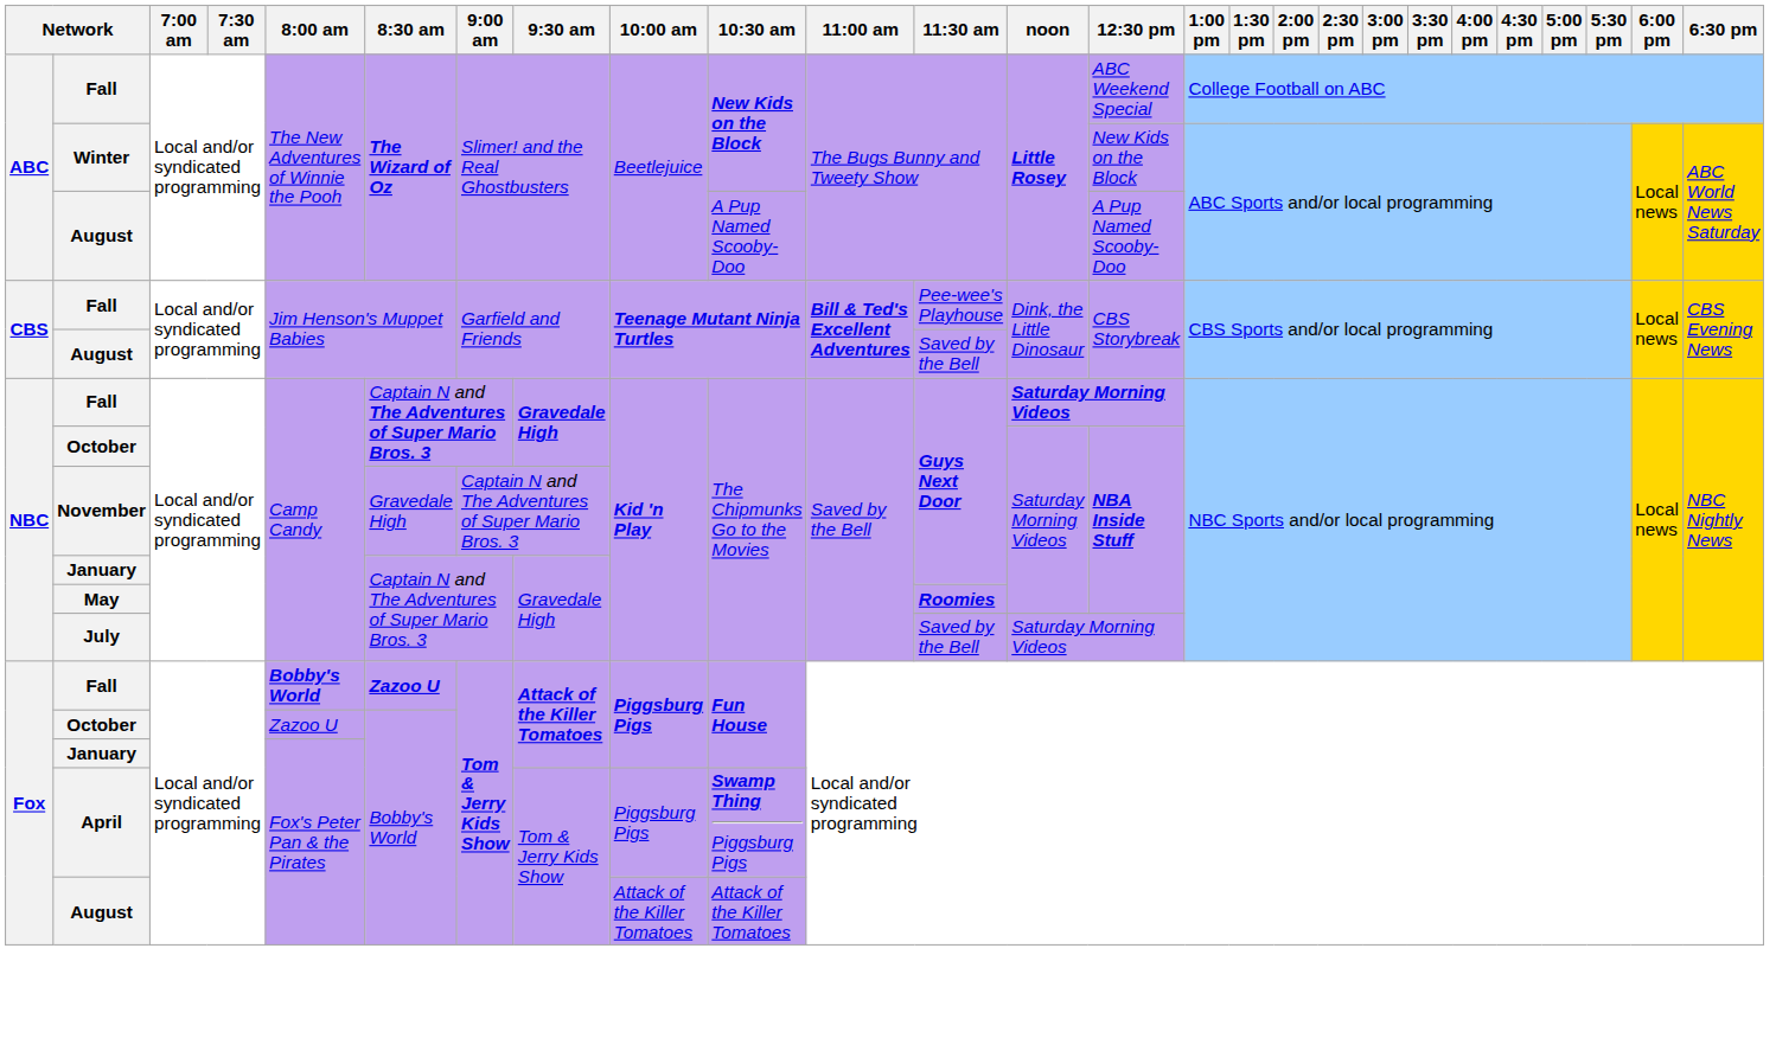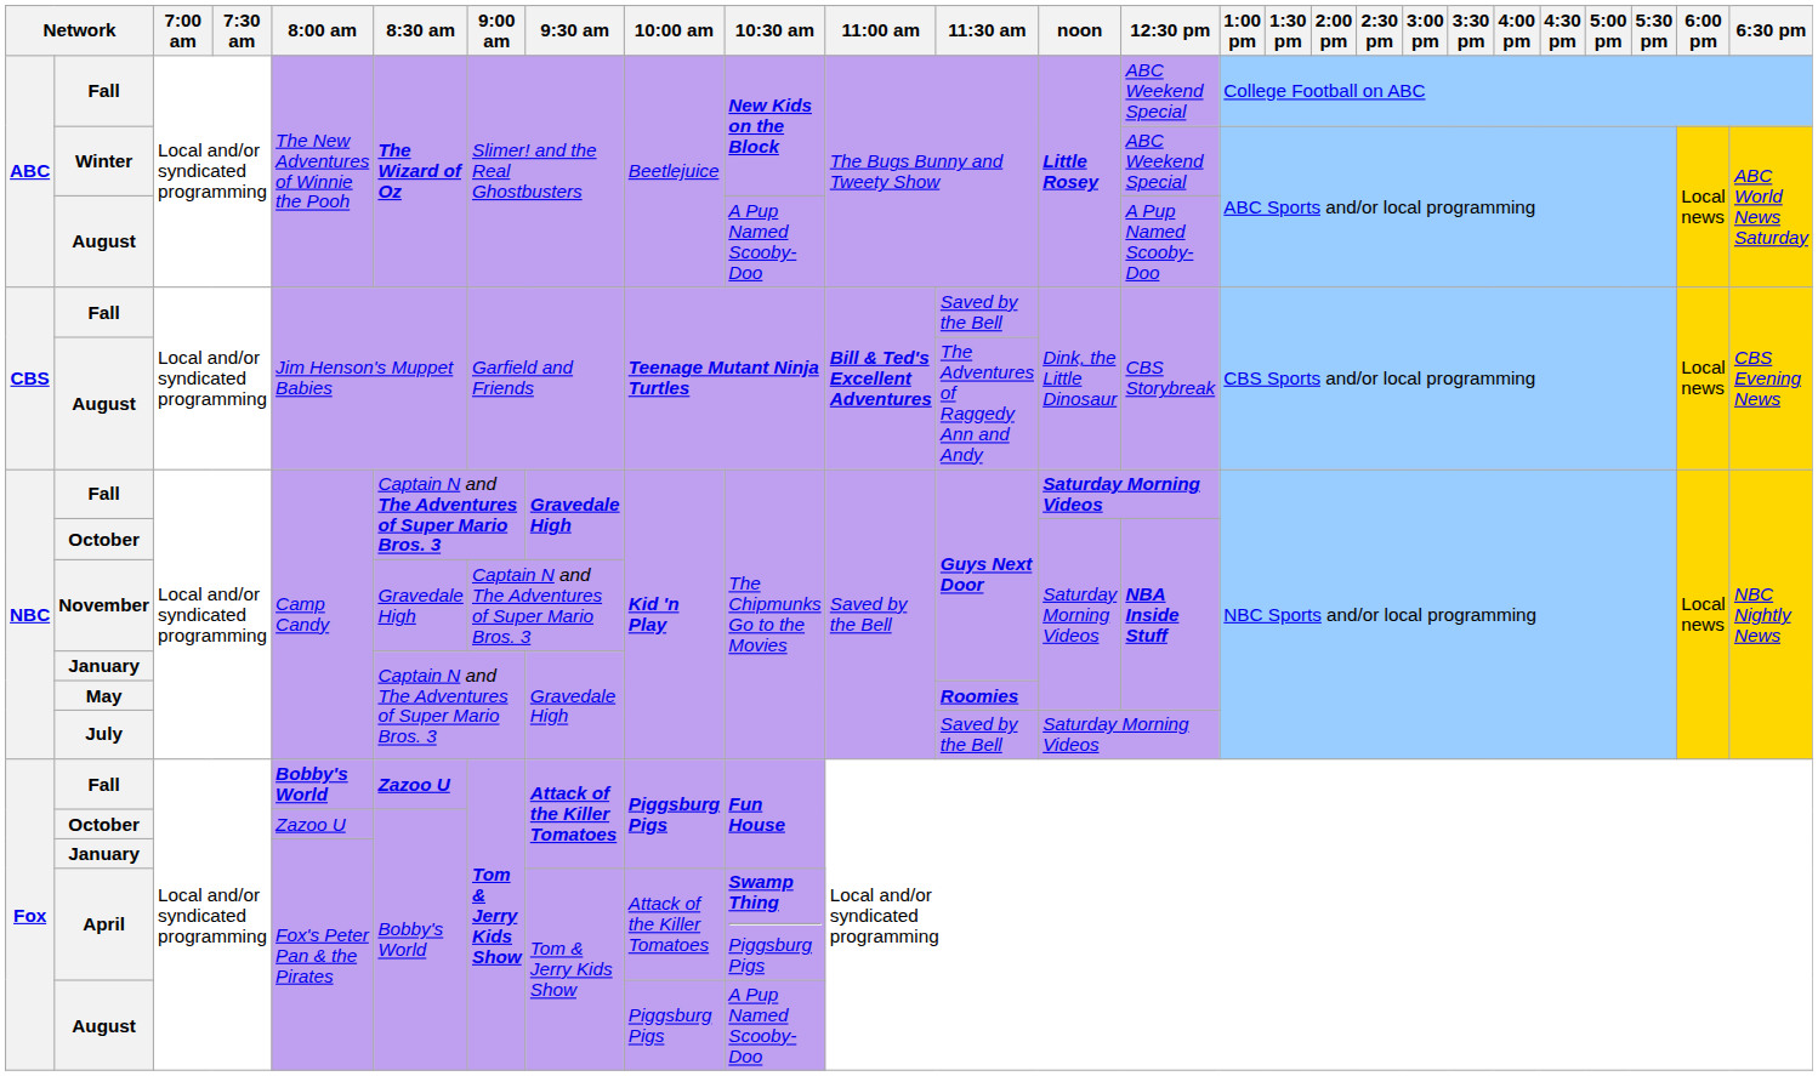 <table class=wikitable style="font-size:90%">
 <tr>
 <th width="1.5%" bgcolor="#C0C0C0" colspan="2">Network</th>
 <th width="4%" bgcolor="#C0C0C0">7:00 am</th>
 <th width="4%" bgcolor="#C0C0C0">7:30 am</th>
 <th width="4%" bgcolor="#C0C0C0">8:00 am</th>
 <th width="4%" bgcolor="#C0C0C0">8:30 am</th>
 <th width="4%" bgcolor="#C0C0C0">9:00 am</th>
 <th width="4%" bgcolor="#C0C0C0">9:30 am</th>
 <th width="4%" bgcolor="#C0C0C0">10:00 am</th>
 <th width="4%" bgcolor="#C0C0C0">10:30 am</th>
 <th width="4%" bgcolor="#C0C0C0">11:00 am</th>
 <th width="4%" bgcolor="#C0C0C0">11:30 am</th>
 <th width="4%" bgcolor="#C0C0C0">noon</th>
 <th width="4%" bgcolor="#C0C0C0">12:30 pm</th>
 <th width="4%" bgcolor="#C0C0C0">1:00 pm</th>
 <th width="4%" bgcolor="#C0C0C0">1:30 pm</th>
 <th width="4%" bgcolor="#C0C0C0">2:00 pm</th>
 <th width="4%" bgcolor="#C0C0C0">2:30 pm</th>
 <th width="4%" bgcolor="#C0C0C0">3:00 pm</th>
 <th width="4%" bgcolor="#C0C0C0">3:30 pm</th>
 <th width="4%" bgcolor="#C0C0C0">4:00 pm</th>
 <th width="4%" bgcolor="#C0C0C0">4:30 pm</th>
 <th width="4%" bgcolor="#C0C0C0">5:00 pm</th>
 <th width="4%" bgcolor="#C0C0C0">5:30 pm</th>
 <th width="4%" bgcolor="#C0C0C0">6:00 pm</th>
 <th width="4%" bgcolor="#C0C0C0">6:30 pm</th>
 </tr>
 <tr>
 <th bgcolor="#C0C0C0" rowspan="3"><a href='#'>ABC</a></th>
 <th>Fall</th>
 <td bgcolor="white" colspan="2" rowspan="3">Local and/or<br>syndicated<br>programming</td>
 <td bgcolor="bf9fef" rowspan="3"><em><a href='#'>The New Adventures of Winnie the Pooh</a></em></td>
 <td bgcolor="bf9fef" rowspan="3"><strong><em><a href='#'>The Wizard of Oz</a></em></strong></td>
 <td bgcolor="bf9fef" colspan="2" rowspan="3"><em><a href='#'>Slimer! and the Real Ghostbusters</a></em></td>
 <td bgcolor="bf9fef" rowspan="3"><em><a href='#'>Beetlejuice</a></em></td>
 <td bgcolor="bf9fef" rowspan="2"><strong><em><a href='#'>New Kids on the Block</a></em></strong></td>
 <td bgcolor="bf9fef" colspan="2" rowspan="3"><em><a href='#'>The Bugs Bunny and Tweety Show</a></em></td>
 <td bgcolor="bf9fef" rowspan="3"><strong><em><a href='#'>Little Rosey</a></em></strong></td>
 <td bgcolor="bf9fef" rowspan="1"><em><a href='#'>ABC Weekend Special</a></em></td>
 <td bgcolor="99ccff" colspan="12"rowspan="1"><a href='#'>College Football on ABC</a></td>
 </tr>
 <tr>
 <th>Winter</th>
-<td bgcolor="bf9fef" rowspan="1"><em><a href='#'>New Kids on the Block</a></em></td>
+<td bgcolor="bf9fef" rowspan="1"><em><a href='#'>ABC Weekend Special</a></em></td>
 <td bgcolor="99ccff" colspan="10"rowspan="2"><a href='#'>ABC Sports</a> and/or local programming</td>
 <td bgcolor="gold" rowspan="2">Local news</td>
 <td bgcolor="gold" rowspan="2"><em><a href='#'>ABC World News Saturday</a></em></td>
 </tr>
 <tr>
 <th>August</th>
 <td bgcolor="bf9fef" rowspan="1"><em><a href='#'>A Pup Named Scooby-Doo</a></em></td>
 <td bgcolor="bf9fef" rowspan="1"><em><a href='#'>A Pup Named Scooby-Doo</a></em></td>
 </tr>
 <tr>
 <th bgcolor="#C0C0C0" rowspan="2"><a href='#'>CBS</a></th>
 <th>Fall</th>
 <td bgcolor="white" colspan="2" rowspan="2">Local and/or<br>syndicated<br>programming</td>
 <td bgcolor="bf9fef" colspan="2" rowspan="2"><em><a href='#'>Jim Henson's Muppet Babies</a></em></td>
 <td bgcolor="bf9fef" colspan="2" rowspan="2"><em><a href='#'>Garfield and Friends</a></em></td>
 <td bgcolor="bf9fef" colspan="2" rowspan="2"><strong><em><a href='#'>Teenage Mutant Ninja Turtles</a></em></strong></td>
 <td bgcolor="bf9fef" rowspan="2"><strong><em><a href='#'>Bill & Ted's Excellent Adventures</a></em></strong></td>
-<td bgcolor="bf9fef" rowspan="1"><em><a href='#'>Pee-wee's Playhouse</a></em></td>
+<td bgcolor="bf9fef"rowspan="1"colspan="1"><em><a href='#'>Saved by the Bell</a></em></td>
 <td bgcolor="bf9fef" rowspan="2"><em><a href='#'>Dink, the Little Dinosaur</a></em></td>
 <td bgcolor="bf9fef" rowspan="2"><em><a href='#'>CBS Storybreak</a></em> </td>
 <td bgcolor="99ccff" colspan="10"rowspan="2"><a href='#'>CBS Sports</a> and/or local programming</td>
 <td bgcolor="gold" rowspan="2">Local news</td>
 <td bgcolor="gold" rowspan="2"><em><a href='#'>CBS Evening News</a></em></td>
 </tr>
 <tr>
 <th>August</th>
-<td bgcolor="bf9fef"rowspan="1"colspan="1"><em><a href='#'>Saved by the Bell</a></em></td>
+<td bgcolor="bf9fef" rowspan="1"><em><a href='#'>The Adventures of Raggedy Ann and Andy</a></em> </td>
 </tr>
 <tr>
 <th bgcolor="#C0C0C0" rowspan="6"><a href='#'>NBC</a></th>
 <th>Fall</th>
 <td bgcolor="white" rowspan="6"colspan="2">Local and/or<br>syndicated<br>programming</td>
 <td bgcolor="bf9fef"rowspan="6"><em><a href='#'>Camp Candy</a></em></td>
 <td bgcolor="bf9fef" colspan=2 rowspan=2><em><a href='#'>Captain N</a> and</em> <strong><em><a href='#'>The Adventures of Super Mario Bros. 3</a></em></strong></td>
 <td bgcolor="bf9fef" rowspan=2><strong><em><a href='#'>Gravedale High</a></em></strong></td>
 <td bgcolor="bf9fef" rowspan=6><strong><em><a href='#'>Kid 'n Play</a></em></strong></td>
 <td bgcolor="bf9fef" rowspan=6><em><a href='#'>The Chipmunks Go to the Movies</a></em></td>
 <td bgcolor="bf9fef" rowspan=6><em><a href='#'>Saved by the Bell</a></em></td>
 <td bgcolor="bf9fef"rowspan="4"><strong><em><a href='#'>Guys Next Door</a></em></strong></td>
 <td bgcolor="bf9fef"rowspan="1"colspan="2"><strong><em><a href='#'>Saturday Morning Videos</a></em></strong></td>
 <td bgcolor="99ccff" rowspan="6"colspan="10"><a href='#'>NBC Sports</a> and/or local programming</td>
 <td bgcolor="gold"rowspan="6">Local news</td>
 <td bgcolor="gold"rowspan="6"><em><a href='#'>NBC Nightly News</a></em></td>
 </tr>
 <tr>
 <th>October</th>
 <td bgcolor="bf9fef"rowspan="4"><em><a href='#'>Saturday Morning Videos</a></em></td>
 <td bgcolor="bf9fef"rowspan="4"><strong><em><a href='#'>NBA Inside Stuff</a></em></strong></td>
 </tr>
 <tr>
 <th>November</th>
 <td bgcolor="bf9fef"><em><a href='#'>Gravedale High</a></em></td>
 <td bgcolor="bf9fef" colspan=2><em><a href='#'>Captain N</a> and</em> <em><a href='#'>The Adventures of Super Mario Bros. 3</a></em></td>
 </tr>
 <tr>
 <th>January</th>
 <td bgcolor="bf9fef" colspan=2 rowspan=3><em><a href='#'>Captain N</a> and</em> <em><a href='#'>The Adventures of Super Mario Bros. 3</a></em></td>
 <td bgcolor="bf9fef" rowspan=3><em><a href='#'>Gravedale High</a></em></td>
 </tr>
 <tr>
 <th>May</th>
 <td bgcolor="bf9fef"rowspan="1"><strong><em><a href='#'>Roomies</a></em></strong> </td>
 </tr>
 <tr>
 <th>July</th>
 <td bgcolor="bf9fef"rowspan="1"colspan="1"><em><a href='#'>Saved by the Bell</a></em></td>
 <td bgcolor="bf9fef"rowspan="1"colspan="2"><em><a href='#'>Saturday Morning Videos</a></em></td>
 </tr>
 <tr>
 <th rowspan="5" bgcolor="#C0C0C0"><a href='#'>Fox</a></th>
 <th>Fall</th>
 <td colspan="2" rowspan="5" bgcolor="white">Local and/or<br>syndicated<br>programming</td>
 <td bgcolor="bf9fef" rowspan="1"><strong><em><a href='#'>Bobby's World</a></em></strong></td>
 <td bgcolor="bf9fef"><strong><em><a href='#'>Zazoo U</a></em></strong></td>
 <td rowspan="5" bgcolor="bf9fef"><strong><em><a href='#'>Tom & Jerry Kids Show</a></em></strong></td>
 <td rowspan="3" bgcolor="bf9fef"><strong><em><a href='#'>Attack of the Killer Tomatoes</a></em></strong></td>
 <td rowspan="3" bgcolor="bf9fef"><strong><em><a href='#'>Piggsburg Pigs</a></em></strong></td>
 <td rowspan="3" bgcolor="bf9fef"><strong><em><a href='#'>Fun House</a></em></strong></td>
 <td colspan="16" rowspan="5" bgcolor="white">Local and/or<br>syndicated<br>programming</td>
 </tr>
 <tr>
 <th>October</th>
 <td bgcolor="bf9fef"><em><a href='#'>Zazoo U</a></em></td>
 <td bgcolor="bf9fef" rowspan="4"><em><a href='#'>Bobby's World</a></em></td>
 </tr>
 <tr>
 <th>January</th>
 <td bgcolor="bf9fef" rowspan="3"><em><a href='#'>Fox's Peter Pan & the Pirates</a></em></td>
 </tr>
 <tr>
 <th>April</th>
 <td bgcolor="bf9fef" rowspan="2"><em><a href='#'>Tom & Jerry Kids Show</a></em></td>
-<td bgcolor="bf9fef" rowspan="1"><em><a href='#'>Piggsburg Pigs</a></em></td>
+<td bgcolor="bf9fef" rowspan="1"><em><a href='#'>Attack of the Killer Tomatoes</a></em></td>
 <td bgcolor="bf9fef" rowspan="1"><strong><em><a href='#'>Swamp Thing</a></em></strong><hr><em><a href='#'>Piggsburg Pigs</a></em> </td>
 </tr>
 <tr>
 <th>August</th>
-<td bgcolor="bf9fef" rowspan="1"><em><a href='#'>Attack of the Killer Tomatoes</a></em></td>
-<td bgcolor="bf9fef" rowspan="1"><em><a href='#'>Attack of the Killer Tomatoes</a></em></td>
+<td bgcolor="bf9fef" rowspan="1"><em><a href='#'>Piggsburg Pigs</a></em></td>
+<td bgcolor="bf9fef" rowspan="1"><em><a href='#'>A Pup Named Scooby-Doo</a></em></td>
 </tr>
 </table>
